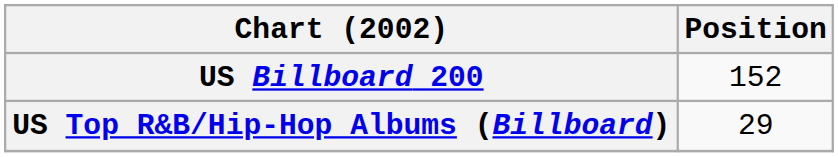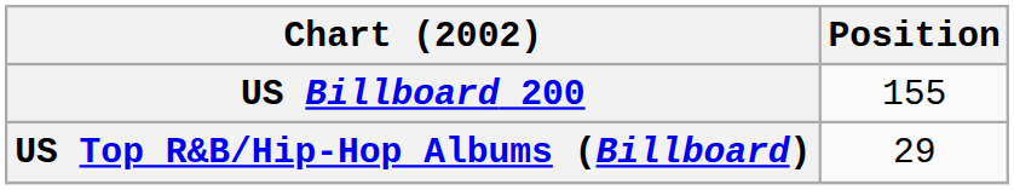 <table class="wikitable sortable plainrowheaders">
 <tr>
 <th scope="col">Chart (2002)</th>
 <th scope="col">Position</th>
 </tr>
 <tr>
 <th scope="row">US <a href='#'><em>Billboard</em> 200</a></th>
-<td style="text-align:center;">152</td>
+<td style="text-align:center;">155</td>
 </tr>
 <tr>
 <th scope="row">US <a href='#'>Top R&B/Hip-Hop Albums</a> (<em><a href='#'>Billboard</a></em>)</th>
 <td style="text-align:center;">29</td>
 </tr>
 <tr>
 </tr>
 </table>
